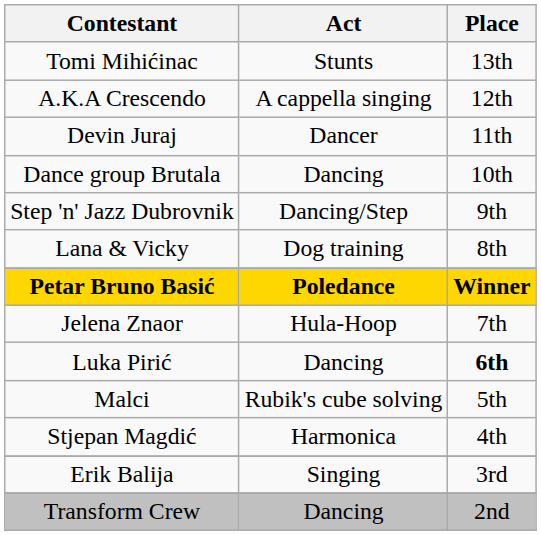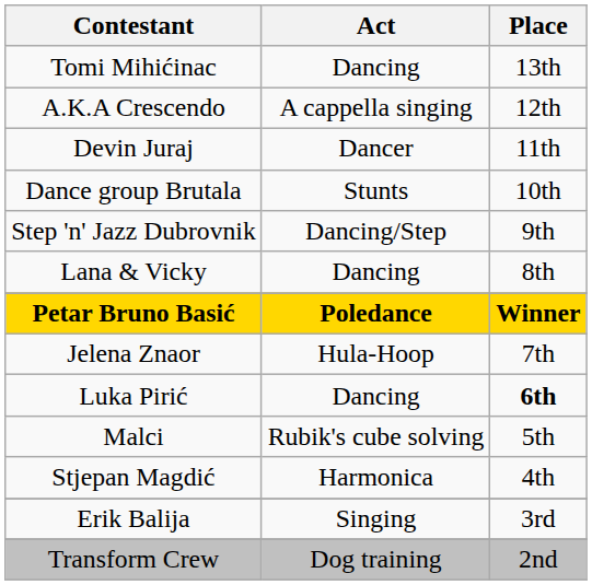 <table class="wikitable sortable" style=text-align:center;>
 <tr>
 <th>Contestant</th>
 <th>Act</th>
 <th>Place</th>
 </tr>
 <tr>
 <td>Tomi Mihićinac</td>
-<td>Stunts</td>
+<td>Dancing</td>
 <td>13th</td>
 </tr>
 <tr>
 <td>A.K.A Crescendo</td>
 <td>A cappella singing</td>
 <td>12th</td>
 </tr>
 <tr>
 <td>Devin Juraj</td>
 <td>Dancer</td>
 <td>11th</td>
 </tr>
 <tr>
 <td>Dance group Brutala</td>
-<td>Dancing</td>
+<td>Stunts</td>
 <td>10th</td>
 </tr>
 <tr>
 <td>Step 'n' Jazz Dubrovnik</td>
 <td>Dancing/Step</td>
 <td>9th</td>
 </tr>
 <tr>
 <td>Lana & Vicky</td>
-<td>Dog training</td>
+<td>Dancing</td>
 <td>8th</td>
 </tr>
 <tr>
 </tr>
 <tr bgcolor="gold">
 <td><strong>Petar Bruno Basić</strong></td>
 <td><strong>Poledance</strong></td>
 <td><strong>Winner</strong></td>
 </tr>
 <tr>
 <td>Jelena Znaor</td>
 <td>Hula-Hoop</td>
 <td>7th</td>
 </tr>
 <tr>
 <td>Luka Pirić</td>
 <td>Dancing</td>
 <td><strong>6th</strong></td>
 </tr>
 <tr>
 <td>Malci</td>
 <td>Rubik's cube solving</td>
 <td>5th</td>
 </tr>
 <tr>
 <td>Stjepan Magdić</td>
 <td>Harmonica</td>
 <td>4th</td>
 </tr>
 <tr>
 </tr>
 <tr>
 <td>Erik Balija</td>
 <td>Singing</td>
 <td>3rd</td>
 </tr>
 <tr>
 </tr>
 <tr bgcolor="silver">
 <td>Transform Crew</td>
-<td>Dancing</td>
+<td>Dog training</td>
 <td>2nd</td>
 </tr>
 </table>
